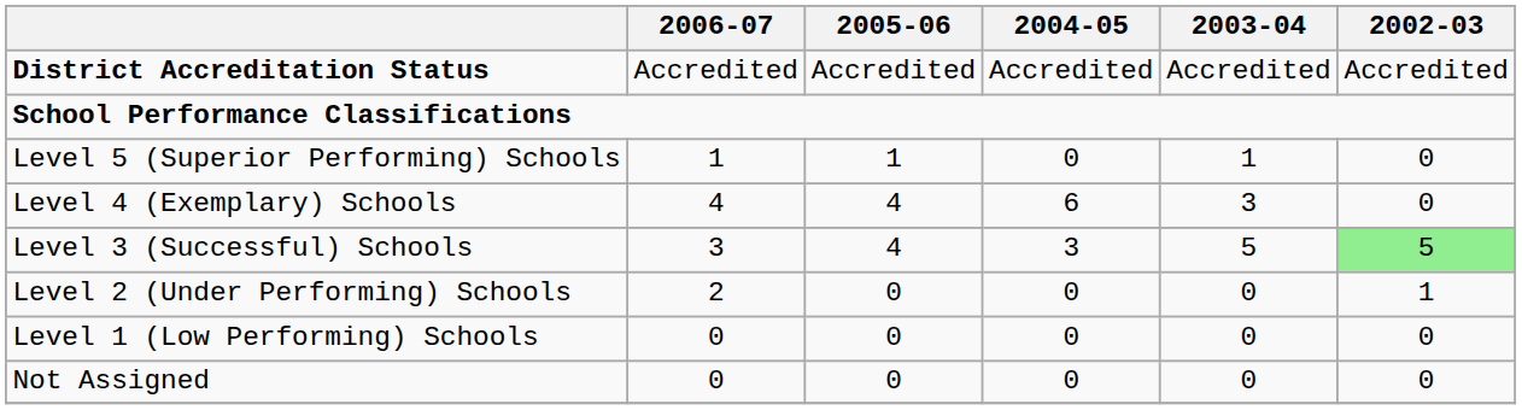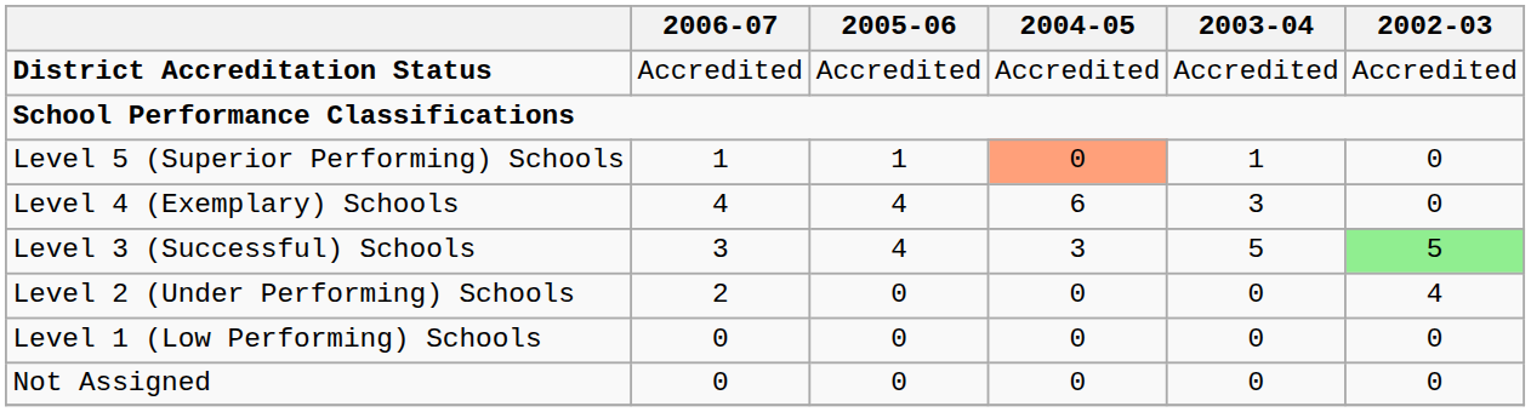 <table class="wikitable" style="font-size: 95%;">
 <tr>
 <th></th>
 <th>2006-07</th>
 <th>2005-06</th>
 <th>2004-05</th>
 <th>2003-04</th>
 <th>2002-03</th>
 </tr>
 <tr>
 <td align="left"><strong>District Accreditation Status</strong></td>
 <td align="center">Accredited</td>
 <td align="center">Accredited</td>
 <td align="center">Accredited</td>
 <td align="center">Accredited</td>
 <td align="center">Accredited</td>
 </tr>
 <tr>
 <td align="left" colspan="6"><strong>School Performance Classifications</strong></td>
 </tr>
 <tr>
 <td align="left">Level 5 (Superior Performing) Schools</td>
 <td align="center">1</td>
 <td align="center">1</td>
-<td align="center">0</td>
+<td align="center" style="background: lightsalmon;">0</td>
 <td align="center">1</td>
 <td align="center">0</td>
 </tr>
 <tr>
 <td align="left">Level 4 (Exemplary) Schools</td>
 <td align="center">4</td>
 <td align="center">4</td>
 <td align="center">6</td>
 <td align="center">3</td>
 <td align="center">0</td>
 </tr>
 <tr>
 <td align="left">Level 3 (Successful) Schools</td>
 <td align="center">3</td>
 <td align="center">4</td>
 <td align="center">3</td>
 <td align="center">5</td>
 <td align="center" style="background: lightgreen;">5</td>
 </tr>
 <tr>
 <td align="left">Level 2 (Under Performing) Schools</td>
 <td align="center">2</td>
 <td align="center">0</td>
 <td align="center">0</td>
 <td align="center">0</td>
-<td align="center">1</td>
+<td align="center">4</td>
 </tr>
 <tr>
 <td align="left">Level 1 (Low Performing) Schools</td>
 <td align="center">0</td>
 <td align="center">0</td>
 <td align="center">0</td>
 <td align="center">0</td>
 <td align="center">0</td>
 </tr>
 <tr>
 <td align="left">Not Assigned</td>
 <td align="center">0</td>
 <td align="center">0</td>
 <td align="center">0</td>
 <td align="center">0</td>
 <td align="center">0</td>
 </tr>
 <tr>
 </tr>
 </table>
